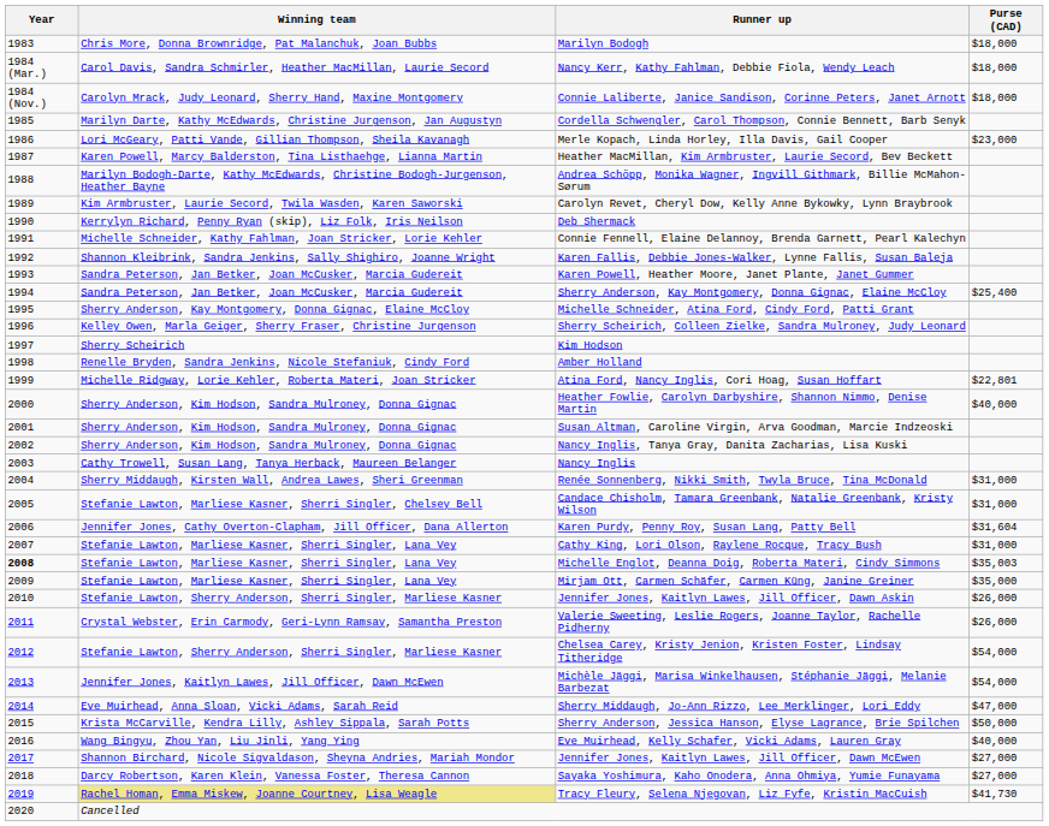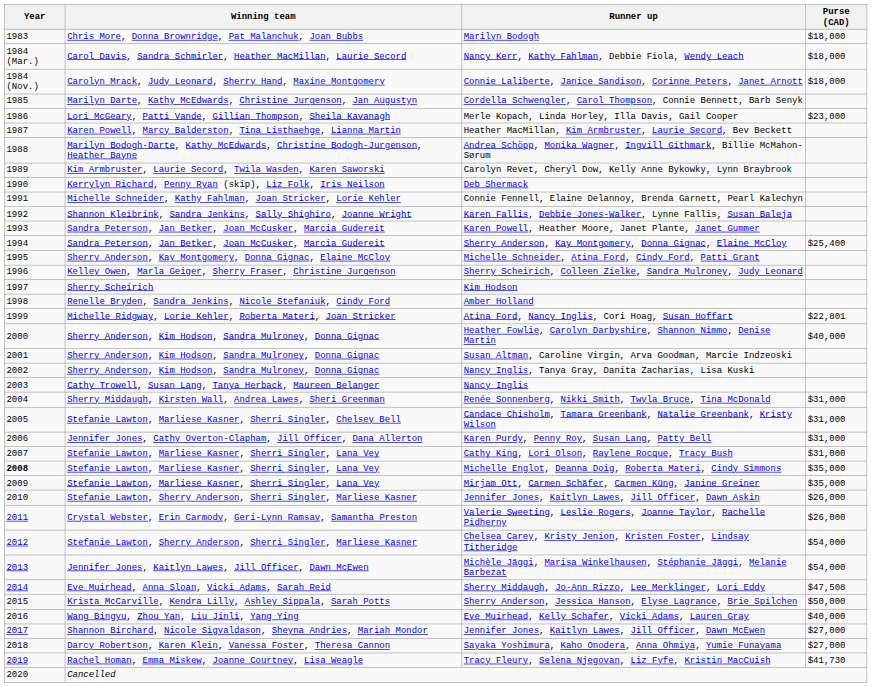 <table class="wikitable">
 <tr>
 <th scope="col">Year</th>
 <th scope="col">Winning team</th>
 <th scope="col">Runner up</th>
 <th scope="col">Purse (CAD)</th>
 </tr>
 <tr>
 <td>1983</td>
 <td> <a href='#'>Chris More</a>, <a href='#'>Donna Brownridge</a>, <a href='#'>Pat Malanchuk</a>, <a href='#'>Joan Bubbs</a></td>
 <td> <a href='#'>Marilyn Bodogh</a></td>
 <td>$18,000</td>
 </tr>
 <tr>
 <td>1984 (Mar.)</td>
 <td> <a href='#'>Carol Davis</a>, <a href='#'>Sandra Schmirler</a>, <a href='#'>Heather MacMillan</a>, <a href='#'>Laurie Secord</a></td>
 <td> <a href='#'>Nancy Kerr</a>, <a href='#'>Kathy Fahlman</a>, Debbie Fiola, <a href='#'>Wendy Leach</a></td>
 <td>$18,000</td>
 </tr>
 <tr>
 <td>1984 (Nov.)</td>
 <td> <a href='#'>Carolyn Mrack</a>, <a href='#'>Judy Leonard</a>, <a href='#'>Sherry Hand</a>, <a href='#'>Maxine Montgomery</a></td>
 <td> <a href='#'>Connie Laliberte</a>, <a href='#'>Janice Sandison</a>, <a href='#'>Corinne Peters</a>, <a href='#'>Janet Arnott</a></td>
 <td>$18,000</td>
 </tr>
 <tr>
 <td>1985</td>
 <td> <a href='#'>Marilyn Darte</a>, <a href='#'>Kathy McEdwards</a>, <a href='#'>Christine Jurgenson</a>, <a href='#'>Jan Augustyn</a></td>
 <td> <a href='#'>Cordella Schwengler</a>, <a href='#'>Carol Thompson</a>, Connie Bennett, Barb Senyk</td>
 <td></td>
 </tr>
 <tr>
 <td>1986</td>
 <td> <a href='#'>Lori McGeary</a>, <a href='#'>Patti Vande</a>, <a href='#'>Gillian Thompson</a>, <a href='#'>Sheila Kavanagh</a></td>
 <td> Merle Kopach, Linda Horley, Illa Davis, Gail Cooper</td>
 <td>$23,000</td>
 </tr>
 <tr>
 <td>1987</td>
 <td> <a href='#'>Karen Powell</a>, <a href='#'>Marcy Balderston</a>, <a href='#'>Tina Listhaehge</a>, <a href='#'>Lianna Martin</a></td>
 <td> Heather MacMillan, <a href='#'>Kim Armbruster</a>, <a href='#'>Laurie Secord</a>, Bev Beckett</td>
 <td></td>
 </tr>
 <tr>
 <td>1988</td>
 <td> <a href='#'>Marilyn Bodogh-Darte</a>, <a href='#'>Kathy McEdwards</a>, <a href='#'>Christine Bodogh-Jurgenson</a>, <a href='#'>Heather Bayne</a></td>
 <td> <a href='#'>Andrea Schöpp</a>, <a href='#'>Monika Wagner</a>, <a href='#'>Ingvill Githmark</a>, Billie McMahon-Sørum</td>
 <td></td>
 </tr>
 <tr>
 <td>1989</td>
 <td> <a href='#'>Kim Armbruster</a>, <a href='#'>Laurie Secord</a>, <a href='#'>Twila Wasden</a>, <a href='#'>Karen Saworski</a></td>
 <td> Carolyn Revet, Cheryl Dow, Kelly Anne Bykowky, Lynn Braybrook</td>
 <td></td>
 </tr>
 <tr>
 <td>1990</td>
 <td> <a href='#'>Kerrylyn Richard</a>, <a href='#'>Penny Ryan</a> (skip), <a href='#'>Liz Folk</a>, <a href='#'>Iris Neilson</a></td>
 <td> <a href='#'>Deb Shermack</a></td>
 <td></td>
 </tr>
 <tr>
 <td>1991</td>
 <td> <a href='#'>Michelle Schneider</a>, <a href='#'>Kathy Fahlman</a>, <a href='#'>Joan Stricker</a>, <a href='#'>Lorie Kehler</a></td>
 <td> Connie Fennell, Elaine Delannoy, Brenda Garnett, Pearl Kalechyn</td>
 <td></td>
 </tr>
 <tr>
 <td>1992</td>
 <td> <a href='#'>Shannon Kleibrink</a>, <a href='#'>Sandra Jenkins</a>, <a href='#'>Sally Shighiro</a>, <a href='#'>Joanne Wright</a></td>
 <td> <a href='#'>Karen Fallis</a>, <a href='#'>Debbie Jones-Walker</a>, Lynne Fallis, <a href='#'>Susan Baleja</a></td>
 <td></td>
 </tr>
 <tr>
 <td>1993</td>
 <td> <a href='#'>Sandra Peterson</a>, <a href='#'>Jan Betker</a>, <a href='#'>Joan McCusker</a>, <a href='#'>Marcia Gudereit</a></td>
 <td> <a href='#'>Karen Powell</a>, Heather Moore, Janet Plante, <a href='#'>Janet Gummer</a></td>
 <td></td>
 </tr>
 <tr>
 <td>1994</td>
 <td> <a href='#'>Sandra Peterson</a>, <a href='#'>Jan Betker</a>, <a href='#'>Joan McCusker</a>, <a href='#'>Marcia Gudereit</a></td>
 <td> <a href='#'>Sherry Anderson</a>, <a href='#'>Kay Montgomery</a>, <a href='#'>Donna Gignac</a>, <a href='#'>Elaine McCloy</a></td>
 <td>$25,400</td>
 </tr>
 <tr>
 <td>1995</td>
 <td> <a href='#'>Sherry Anderson</a>, <a href='#'>Kay Montgomery</a>, <a href='#'>Donna Gignac</a>, <a href='#'>Elaine McCloy</a></td>
 <td> <a href='#'>Michelle Schneider</a>, <a href='#'>Atina Ford</a>, <a href='#'>Cindy Ford</a>,  <a href='#'>Patti Grant</a></td>
 <td></td>
 </tr>
 <tr>
 <td>1996</td>
 <td> <a href='#'>Kelley Owen</a>, <a href='#'>Marla Geiger</a>, <a href='#'>Sherry Fraser</a>, <a href='#'>Christine Jurgenson</a></td>
 <td> <a href='#'>Sherry Scheirich</a>, <a href='#'>Colleen Zielke</a>, <a href='#'>Sandra Mulroney</a>, <a href='#'>Judy Leonard</a></td>
 <td></td>
 </tr>
 <tr>
 <td>1997</td>
 <td> <a href='#'>Sherry Scheirich</a></td>
 <td> <a href='#'>Kim Hodson</a></td>
 <td></td>
 </tr>
 <tr>
 <td>1998</td>
 <td> <a href='#'>Renelle Bryden</a>, <a href='#'>Sandra Jenkins</a>, <a href='#'>Nicole Stefaniuk</a>, <a href='#'>Cindy Ford</a></td>
 <td> <a href='#'>Amber Holland</a></td>
 <td></td>
 </tr>
 <tr>
 <td>1999</td>
 <td> <a href='#'>Michelle Ridgway</a>, <a href='#'>Lorie Kehler</a>, <a href='#'>Roberta Materi</a>, <a href='#'>Joan Stricker</a></td>
 <td> <a href='#'>Atina Ford</a>, <a href='#'>Nancy Inglis</a>, Cori Hoag, <a href='#'>Susan Hoffart</a></td>
 <td>$22,801</td>
 </tr>
 <tr>
 <td>2000</td>
 <td> <a href='#'>Sherry Anderson</a>, <a href='#'>Kim Hodson</a>, <a href='#'>Sandra Mulroney</a>, <a href='#'>Donna Gignac</a></td>
 <td> <a href='#'>Heather Fowlie</a>, <a href='#'>Carolyn Darbyshire</a>, <a href='#'>Shannon Nimmo</a>, <a href='#'>Denise Martin</a></td>
 <td>$40,000</td>
 </tr>
 <tr>
 <td>2001</td>
 <td> <a href='#'>Sherry Anderson</a>, <a href='#'>Kim Hodson</a>, <a href='#'>Sandra Mulroney</a>, <a href='#'>Donna Gignac</a></td>
 <td> <a href='#'>Susan Altman</a>, Caroline Virgin, Arva Goodman, Marcie Indzeoski</td>
 <td></td>
 </tr>
 <tr>
 <td>2002</td>
 <td> <a href='#'>Sherry Anderson</a>, <a href='#'>Kim Hodson</a>, <a href='#'>Sandra Mulroney</a>, <a href='#'>Donna Gignac</a></td>
 <td> <a href='#'>Nancy Inglis</a>, Tanya Gray, Danita Zacharias, Lisa Kuski</td>
 <td></td>
 </tr>
 <tr>
 <td>2003</td>
 <td> <a href='#'>Cathy Trowell</a>, <a href='#'>Susan Lang</a>, <a href='#'>Tanya Herback</a>, <a href='#'>Maureen Belanger</a></td>
 <td> <a href='#'>Nancy Inglis</a></td>
 <td></td>
 </tr>
 <tr>
 <td>2004</td>
 <td> <a href='#'>Sherry Middaugh</a>, <a href='#'>Kirsten Wall</a>, <a href='#'>Andrea Lawes</a>, <a href='#'>Sheri Greenman</a></td>
 <td> <a href='#'>Renée Sonnenberg</a>, <a href='#'>Nikki Smith</a>, <a href='#'>Twyla Bruce</a>, <a href='#'>Tina McDonald</a></td>
 <td>$31,000</td>
 </tr>
 <tr>
 <td>2005</td>
 <td> <a href='#'>Stefanie Lawton</a>, <a href='#'>Marliese Kasner</a>, <a href='#'>Sherri Singler</a>, <a href='#'>Chelsey Bell</a></td>
 <td> <a href='#'>Candace Chisholm</a>, <a href='#'>Tamara Greenbank</a>, <a href='#'>Natalie Greenbank</a>, <a href='#'>Kristy Wilson</a></td>
 <td>$31,000</td>
 </tr>
 <tr>
 <td>2006</td>
 <td> <a href='#'>Jennifer Jones</a>, <a href='#'>Cathy Overton-Clapham</a>, <a href='#'>Jill Officer</a>, <a href='#'>Dana Allerton</a></td>
 <td> <a href='#'>Karen Purdy</a>, <a href='#'>Penny Roy</a>, <a href='#'>Susan Lang</a>, <a href='#'>Patty Bell</a></td>
-<td>$31,604</td>
+<td>$31,000</td>
 </tr>
 <tr>
 <td>2007</td>
 <td> <a href='#'>Stefanie Lawton</a>, <a href='#'>Marliese Kasner</a>, <a href='#'>Sherri Singler</a>, <a href='#'>Lana Vey</a></td>
 <td> <a href='#'>Cathy King</a>, <a href='#'>Lori Olson</a>, <a href='#'>Raylene Rocque</a>, <a href='#'>Tracy Bush</a></td>
 <td>$31,000</td>
 </tr>
 <tr>
 <td><strong>2008</strong></td>
 <td> <a href='#'>Stefanie Lawton</a>, <a href='#'>Marliese Kasner</a>, <a href='#'>Sherri Singler</a>, <a href='#'>Lana Vey</a></td>
 <td> <a href='#'>Michelle Englot</a>, <a href='#'>Deanna Doig</a>, <a href='#'>Roberta Materi</a>, <a href='#'>Cindy Simmons</a></td>
-<td>$35,003</td>
+<td>$35,000</td>
 </tr>
 <tr>
 <td>2009</td>
 <td> <a href='#'>Stefanie Lawton</a>, <a href='#'>Marliese Kasner</a>, <a href='#'>Sherri Singler</a>, <a href='#'>Lana Vey</a></td>
 <td> <a href='#'>Mirjam Ott</a>, <a href='#'>Carmen Schäfer</a>, <a href='#'>Carmen Küng</a>, <a href='#'>Janine Greiner</a></td>
 <td>$35,000</td>
 </tr>
 <tr>
 <td>2010</td>
 <td> <a href='#'>Stefanie Lawton</a>, <a href='#'>Sherry Anderson</a>, <a href='#'>Sherri Singler</a>, <a href='#'>Marliese Kasner</a></td>
 <td> <a href='#'>Jennifer Jones</a>, <a href='#'>Kaitlyn Lawes</a>, <a href='#'>Jill Officer</a>, <a href='#'>Dawn Askin</a></td>
 <td>$26,000</td>
 </tr>
 <tr>
 <td><a href='#'>2011</a></td>
 <td> <a href='#'>Crystal Webster</a>, <a href='#'>Erin Carmody</a>, <a href='#'>Geri-Lynn Ramsay</a>, <a href='#'>Samantha Preston</a></td>
 <td> <a href='#'>Valerie Sweeting</a>, <a href='#'>Leslie Rogers</a>, <a href='#'>Joanne Taylor</a>, <a href='#'>Rachelle Pidherny</a></td>
 <td>$26,000</td>
 </tr>
 <tr>
 <td><a href='#'>2012</a></td>
 <td> <a href='#'>Stefanie Lawton</a>, <a href='#'>Sherry Anderson</a>, <a href='#'>Sherri Singler</a>, <a href='#'>Marliese Kasner</a></td>
 <td> <a href='#'>Chelsea Carey</a>, <a href='#'>Kristy Jenion</a>, <a href='#'>Kristen Foster</a>, <a href='#'>Lindsay Titheridge</a></td>
 <td>$54,000</td>
 </tr>
 <tr>
 <td><a href='#'>2013</a></td>
 <td> <a href='#'>Jennifer Jones</a>, <a href='#'>Kaitlyn Lawes</a>, <a href='#'>Jill Officer</a>, <a href='#'>Dawn McEwen</a></td>
 <td> <a href='#'>Michèle Jäggi</a>, <a href='#'>Marisa Winkelhausen</a>, <a href='#'>Stéphanie Jäggi</a>, <a href='#'>Melanie Barbezat</a></td>
 <td>$54,000</td>
 </tr>
 <tr>
 <td><a href='#'>2014</a></td>
 <td> <a href='#'>Eve Muirhead</a>, <a href='#'>Anna Sloan</a>, <a href='#'>Vicki Adams</a>, <a href='#'>Sarah Reid</a></td>
 <td> <a href='#'>Sherry Middaugh</a>, <a href='#'>Jo-Ann Rizzo</a>, <a href='#'>Lee Merklinger</a>, <a href='#'>Lori Eddy</a></td>
-<td>$47,000</td>
+<td>$47,508</td>
 </tr>
 <tr>
 <td>2015</td>
 <td> <a href='#'>Krista McCarville</a>, <a href='#'>Kendra Lilly</a>, <a href='#'>Ashley Sippala</a>, <a href='#'>Sarah Potts</a></td>
 <td> <a href='#'>Sherry Anderson</a>, <a href='#'>Jessica Hanson</a>, <a href='#'>Elyse Lagrance</a>, <a href='#'>Brie Spilchen</a></td>
 <td>$50,000</td>
 </tr>
 <tr>
 <td>2016</td>
 <td> <a href='#'>Wang Bingyu</a>, <a href='#'>Zhou Yan</a>, <a href='#'>Liu Jinli</a>, <a href='#'>Yang Ying</a></td>
 <td> <a href='#'>Eve Muirhead</a>, <a href='#'>Kelly Schafer</a>, <a href='#'>Vicki Adams</a>, <a href='#'>Lauren Gray</a></td>
 <td>$40,000</td>
 </tr>
 <tr>
 <td><a href='#'>2017</a></td>
 <td> <a href='#'>Shannon Birchard</a>, <a href='#'>Nicole Sigvaldason</a>, <a href='#'>Sheyna Andries</a>, <a href='#'>Mariah Mondor</a></td>
 <td> <a href='#'>Jennifer Jones</a>, <a href='#'>Kaitlyn Lawes</a>, <a href='#'>Jill Officer</a>, <a href='#'>Dawn McEwen</a></td>
 <td>$27,000</td>
 </tr>
 <tr>
 <td>2018</td>
 <td> <a href='#'>Darcy Robertson</a>, <a href='#'>Karen Klein</a>, <a href='#'>Vanessa Foster</a>, <a href='#'>Theresa Cannon</a></td>
 <td> <a href='#'>Sayaka Yoshimura</a>, <a href='#'>Kaho Onodera</a>, <a href='#'>Anna Ohmiya</a>, <a href='#'>Yumie Funayama</a></td>
 <td>$27,000</td>
 </tr>
 <tr>
 <td><a href='#'>2019</a></td>
-<td style="background: khaki;"> <a href='#'>Rachel Homan</a>, <a href='#'>Emma Miskew</a>, <a href='#'>Joanne Courtney</a>, <a href='#'>Lisa Weagle</a></td>
+<td> <a href='#'>Rachel Homan</a>, <a href='#'>Emma Miskew</a>, <a href='#'>Joanne Courtney</a>, <a href='#'>Lisa Weagle</a></td>
 <td> <a href='#'>Tracy Fleury</a>, <a href='#'>Selena Njegovan</a>, <a href='#'>Liz Fyfe</a>, <a href='#'>Kristin MacCuish</a></td>
 <td>$41,730</td>
 </tr>
 <tr>
 <td>2020</td>
 <td colspan="3"><em>Cancelled</em></td>
 </tr>
 </table>
